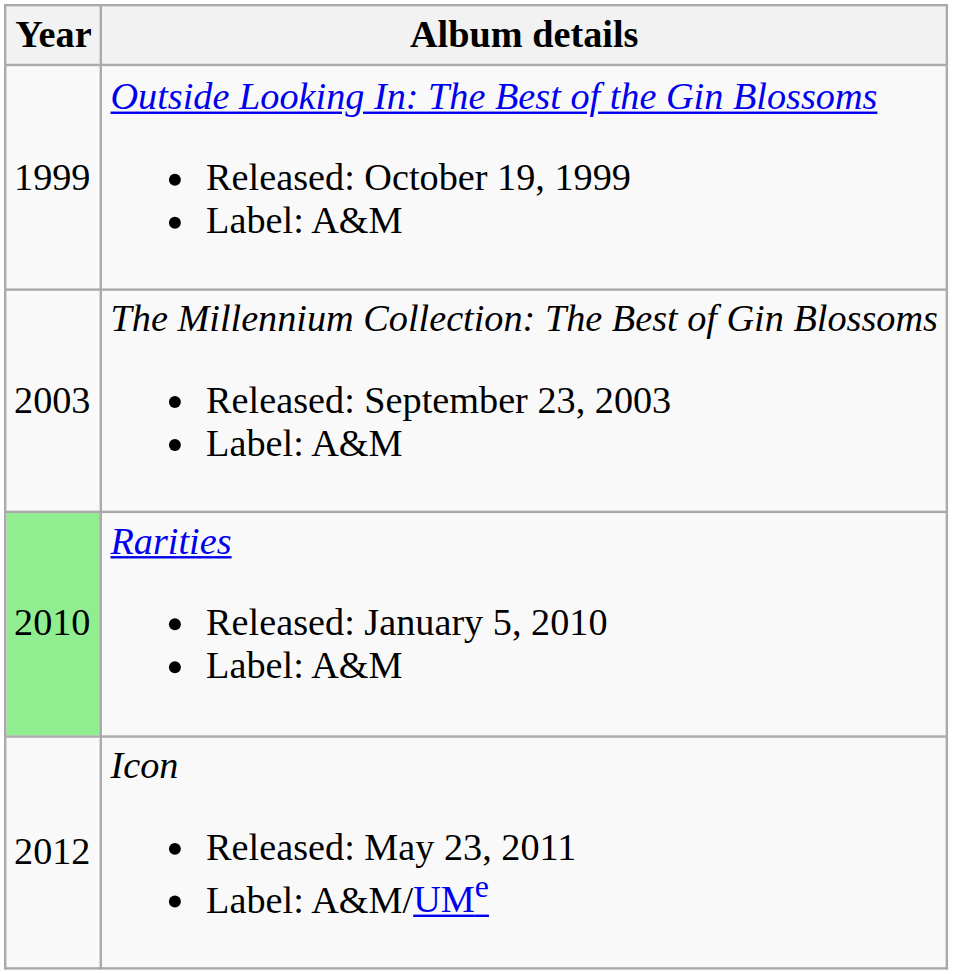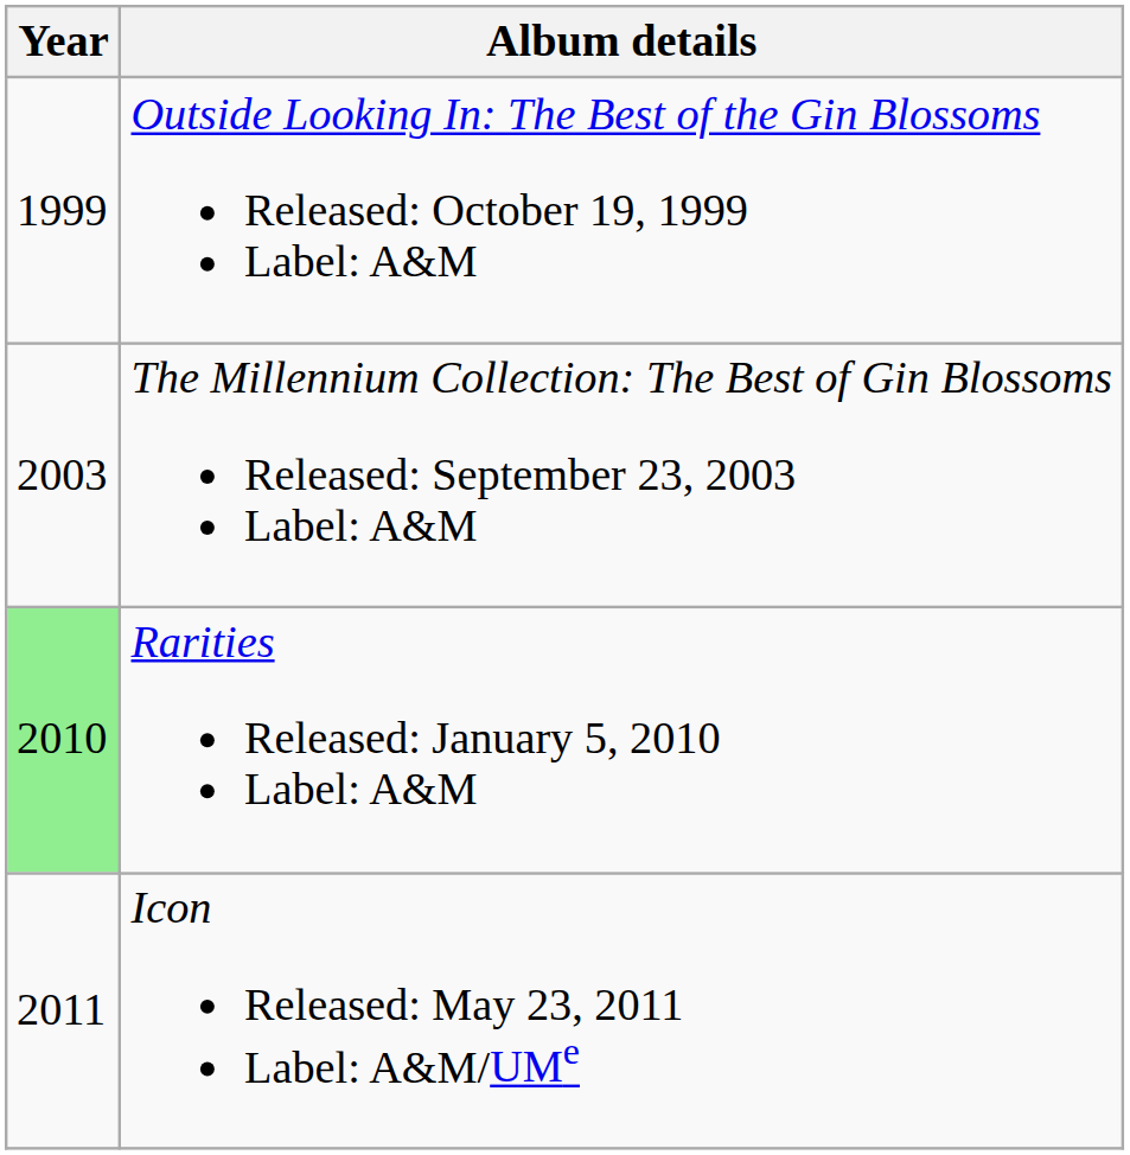 <table class="wikitable">
 <tr>
 <th style="width:33px;">Year</th>
 <th>Album details</th>
 </tr>
 <tr>
 <td>1999</td>
 <td><em><a href='#'>Outside Looking In: The Best of the Gin Blossoms</a></em><br><ul><li>Released: October 19, 1999</li><li>Label: A&M</li></ul></td>
 </tr>
 <tr>
 <td>2003</td>
 <td><em>The Millennium Collection: The Best of Gin Blossoms</em><br><ul><li>Released: September 23, 2003</li><li>Label: A&M</li></ul></td>
 </tr>
 <tr>
 <td style="background: lightgreen;">2010</td>
 <td><em><a href='#'>Rarities</a></em><br><ul><li>Released: January 5, 2010</li><li>Label: A&M</li></ul></td>
 </tr>
 <tr>
-<td>2012</td>
+<td>2011</td>
 <td><em>Icon</em><br><ul><li>Released: May 23, 2011</li><li>Label: A&M/<a href='#'>UM<sup>e</sup></a></li></ul></td>
 </tr>
 </table>
